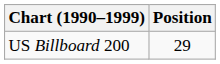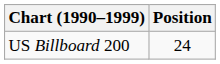 <table class="wikitable sortable">
 <tr>
 <th>Chart (1990–1999)</th>
 <th>Position</th>
 </tr>
 <tr>
 <td>US <em>Billboard</em> 200</td>
-<td style="text-align:center;">29</td>
+<td style="text-align:center;">24</td>
 </tr>
 </table>
